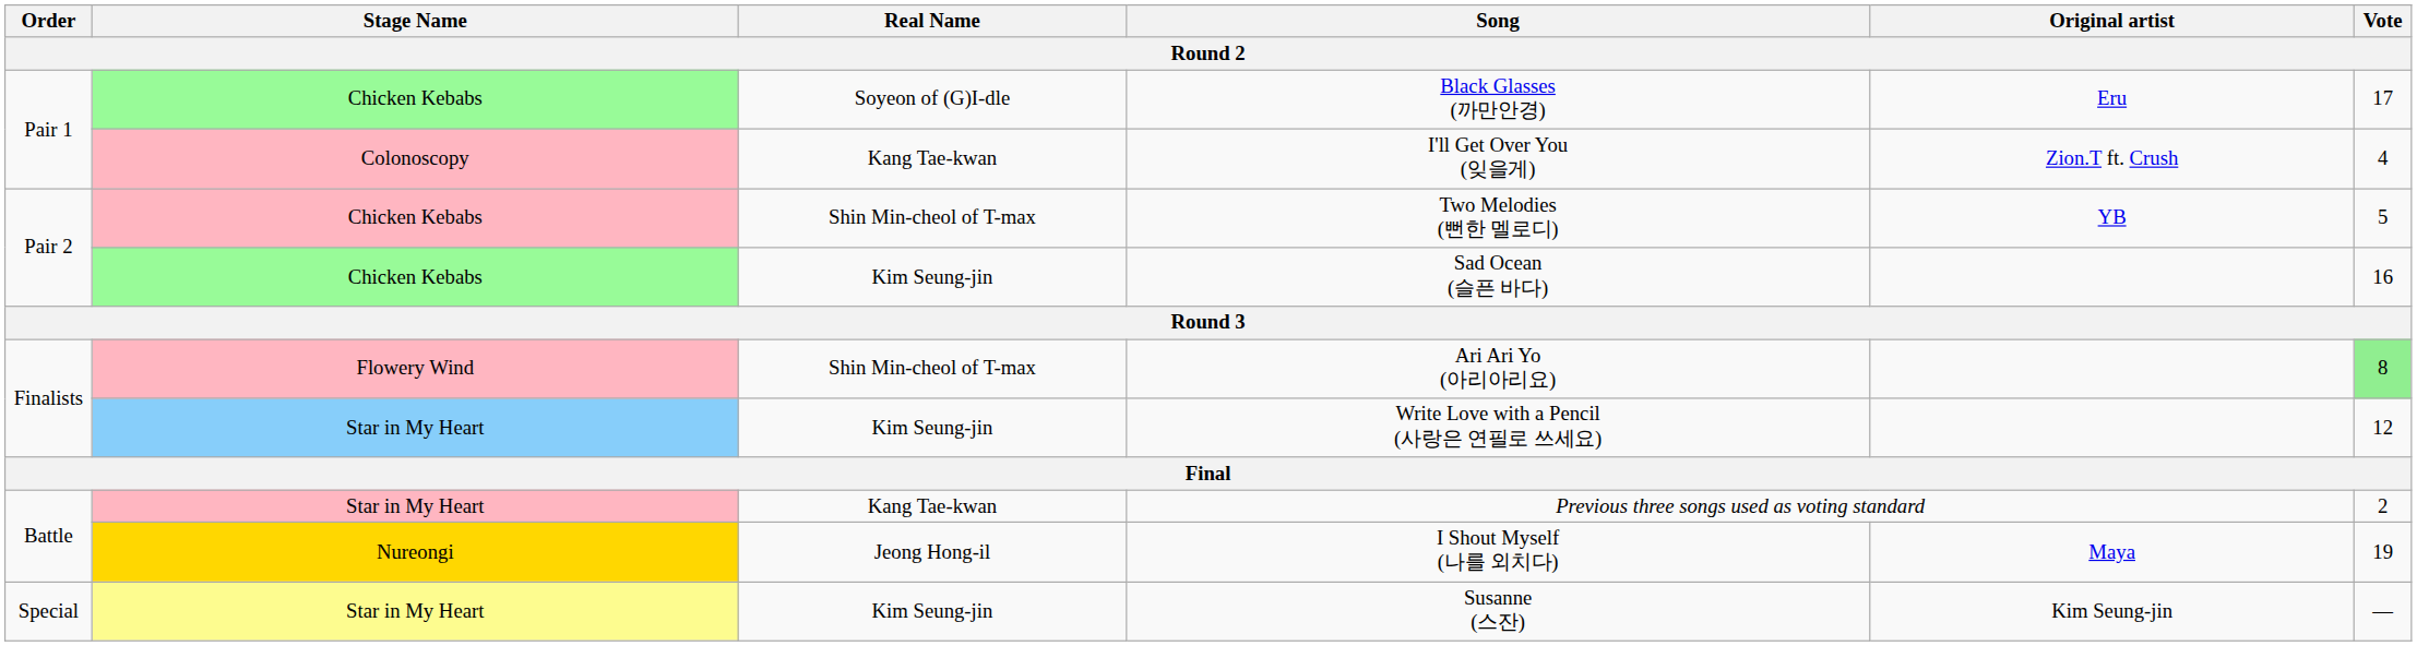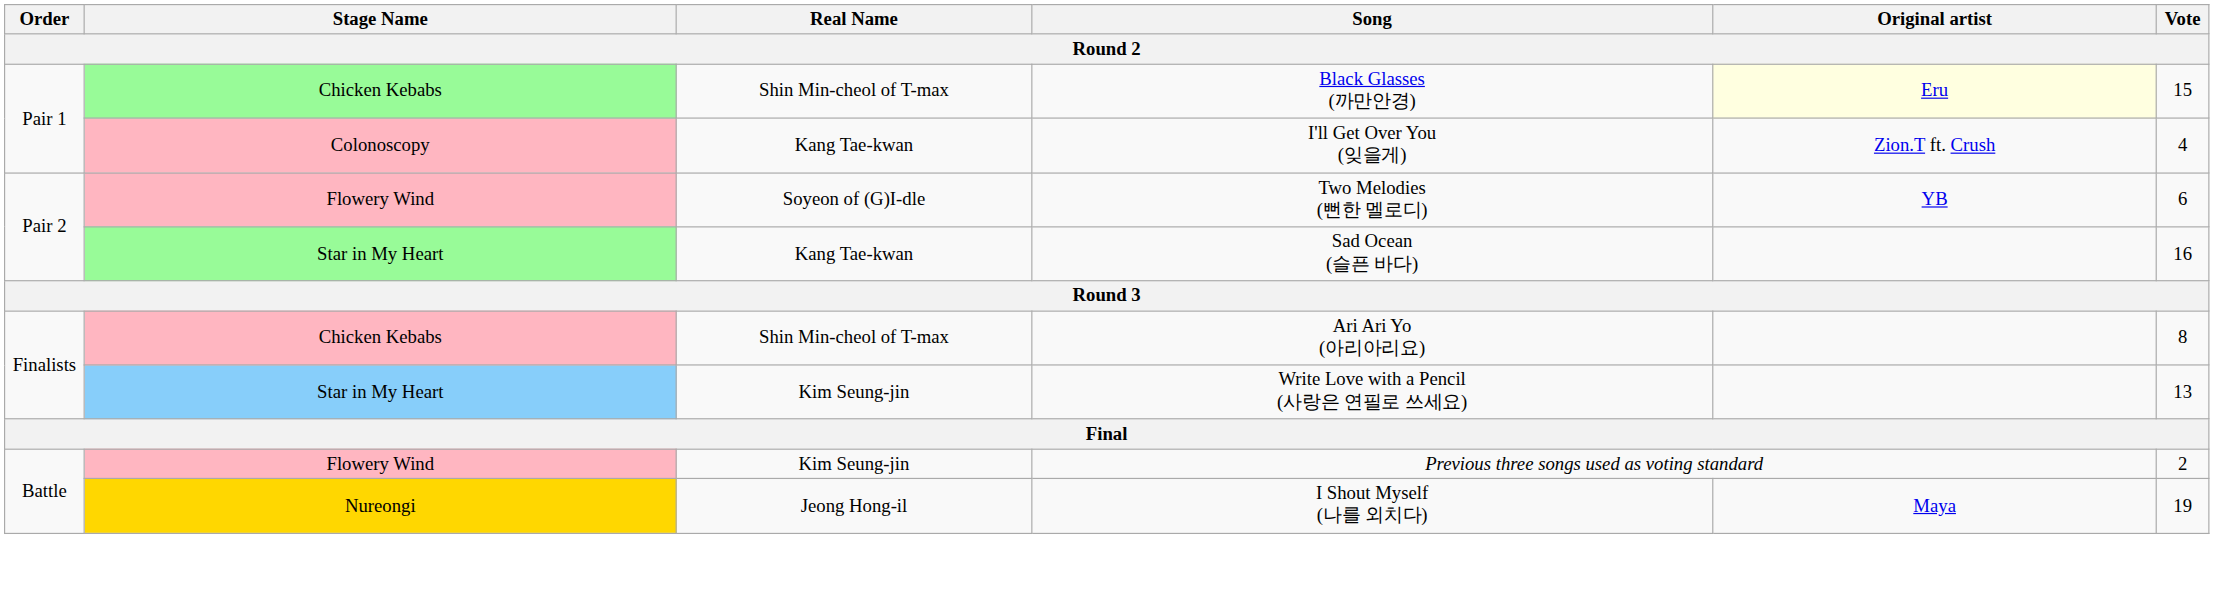 <table class="wikitable" style="text-align:center; width:95%;">
 <tr>
 <th style="width:1%;">Order</th>
 <th style="width:20%;">Stage Name</th>
 <th style="width:12%;">Real Name</th>
 <th style="width:23%;">Song</th>
 <th style="width:15%;">Original artist</th>
 <th style="width:1%;">Vote</th>
 </tr>
 <tr>
 <th colspan=6>Round 2</th>
 </tr>
 <tr>
 <td rowspan=2>Pair 1</td>
 <td bgcolor="palegreen">Chicken Kebabs</td>
-<td>Soyeon of (G)I-dle</td>
+<td>Shin Min-cheol of T-max</td>
 <td><a href='#'>Black Glasses</a><br>(까만안경)</td>
-<td><a href='#'>Eru</a></td>
-<td>17</td>
+<td style="background: lightyellow;"><a href='#'>Eru</a></td>
+<td>15</td>
 </tr>
 <tr>
 <td bgcolor="lightpink">Colonoscopy</td>
 <td>Kang Tae-kwan</td>
 <td>I'll Get Over You<br>(잊을게)</td>
 <td><a href='#'>Zion.T</a> ft. <a href='#'>Crush</a></td>
 <td>4</td>
 </tr>
 <tr>
 <td rowspan=2>Pair 2</td>
-<td bgcolor="lightpink">Chicken Kebabs</td>
-<td>Shin Min-cheol of T-max</td>
+<td bgcolor="lightpink">Flowery Wind</td>
+<td>Soyeon of (G)I-dle</td>
 <td>Two Melodies<br>(뻔한 멜로디)</td>
 <td><a href='#'>YB</a></td>
-<td>5</td>
+<td>6</td>
 </tr>
 <tr>
-<td bgcolor="palegreen">Chicken Kebabs</td>
-<td>Kim Seung-jin</td>
+<td bgcolor="palegreen">Star in My Heart</td>
+<td>Kang Tae-kwan</td>
 <td>Sad Ocean<br>(슬픈 바다)</td>
 <td></td>
 <td>16</td>
 </tr>
 <tr>
 <th colspan=6>Round 3</th>
 </tr>
 <tr>
 <td rowspan=2>Finalists</td>
-<td bgcolor="lightpink">Flowery Wind</td>
+<td bgcolor="lightpink">Chicken Kebabs</td>
 <td>Shin Min-cheol of T-max</td>
 <td>Ari Ari Yo<br>(아리아리요)</td>
 <td></td>
-<td style="background: lightgreen;">8</td>
+<td>8</td>
 </tr>
 <tr>
 <td bgcolor="lightskyblue">Star in My Heart</td>
 <td>Kim Seung-jin</td>
 <td>Write Love with a Pencil<br>(사랑은 연필로 쓰세요)</td>
 <td></td>
-<td>12</td>
+<td>13</td>
 </tr>
 <tr>
 <th colspan=6>Final</th>
 </tr>
 <tr>
 <td rowspan=2>Battle</td>
-<td bgcolor="lightpink">Star in My Heart</td>
-<td>Kang Tae-kwan</td>
+<td bgcolor="lightpink">Flowery Wind</td>
+<td>Kim Seung-jin</td>
 <td colspan=2><em>Previous three songs used as voting standard</em></td>
 <td>2</td>
 </tr>
 <tr>
 <td bgcolor="gold">Nureongi</td>
 <td>Jeong Hong-il</td>
 <td>I Shout Myself<br>(나를 외치다)</td>
 <td><a href='#'>Maya</a></td>
 <td>19</td>
 </tr>
-<tr>
-<td>Special</td>
-<td bgcolor="#FDFC8F">Star in My Heart</td>
-<td>Kim Seung-jin</td>
-<td>Susanne<br>(스잔)</td>
-<td>Kim Seung-jin</td>
-<td>—</td>
-</tr>
 </table>
